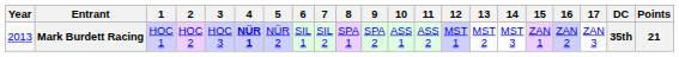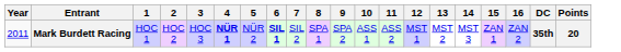 <table class="wikitable" style="text-align:center; font-size:85%">
 <tr>
 <th>Year</th>
 <th>Entrant</th>
 <th>1</th>
 <th>2</th>
 <th>3</th>
 <th>4</th>
 <th>5</th>
 <th>6</th>
 <th>7</th>
 <th>8</th>
 <th>9</th>
 <th>10</th>
 <th>11</th>
 <th>12</th>
 <th>13</th>
 <th>14</th>
 <th>15</th>
 <th>16</th>
-<th>17</th>
 <th>DC</th>
 <th>Points</th>
 </tr>
 <tr>
-<td><a href='#'>2013</a></td>
+<td><a href='#'>2011</a></td>
 <th>Mark Burdett Racing</th>
 <td style="background:#cfcfff;"><a href='#'>HOC<br>1</a><br></td>
 <td style="background:#efcfff;"><a href='#'>HOC<br>2</a><br></td>
 <td style="background:#cfcfff;"><a href='#'>HOC<br>3</a><br></td>
 <td style="background:#cfcfff;"><strong><a href='#'>NÜR<br>1</a><br></strong></td>
 <td style="background:#cfcfff;"><a href='#'>NÜR<br>2</a><br></td>
-<td style="background:#dfffdf;"><a href='#'>SIL<br>1</a><br></td>
+<td style="background:#dfffdf;"><strong><a href='#'>SIL<br>1</a><br></strong></td>
 <td style="background:#dfffdf;"><a href='#'>SIL<br>2</a><br></td>
 <td style="background:#efcfff;"><a href='#'>SPA<br>1</a><br></td>
 <td style="background:#dfffdf;"><a href='#'>SPA<br>2</a><br></td>
 <td style="background:#dfffdf;"><a href='#'>ASS<br>1</a><br></td>
 <td style="background:#dfffdf;"><a href='#'>ASS<br>2</a><br></td>
 <td style="background:#cfcfff;"><a href='#'>MST<br>1</a><br></td>
 <td style="background:#ffffff;"><a href='#'>MST<br>2</a><br></td>
 <td style="background:#ffffff;"><a href='#'>MST<br>3</a><br></td>
 <td style="background:#efcfff;"><a href='#'>ZAN<br>1</a><br></td>
 <td style="background:#cfcfff;"><a href='#'>ZAN<br>2</a><br></td>
-<td style="background:#FFFFFF;"><a href='#'>ZAN<br>3</a><br></td>
 <th>35th</th>
-<th>21</th>
+<th>20</th>
 </tr>
 </table>
